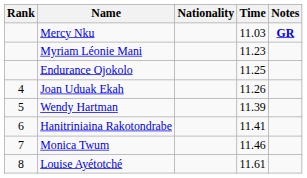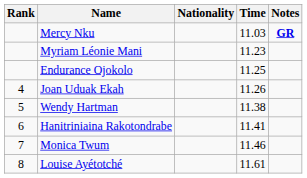 <table class="wikitable sortable" style="text-align:center">
 <tr>
 <th>Rank</th>
 <th>Name</th>
 <th>Nationality</th>
 <th>Time</th>
 <th>Notes</th>
 </tr>
 <tr>
 <td></td>
 <td align=left><a href='#'>Mercy Nku</a></td>
 <td align=left></td>
 <td>11.03</td>
 <td><strong><a href='#'>GR</a></strong></td>
 </tr>
 <tr>
 <td></td>
 <td align=left><a href='#'>Myriam Léonie Mani</a></td>
 <td align=left></td>
 <td>11.23</td>
 <td></td>
 </tr>
 <tr>
 <td></td>
 <td align=left><a href='#'>Endurance Ojokolo</a></td>
 <td align=left></td>
 <td>11.25</td>
 <td></td>
 </tr>
 <tr>
 <td>4</td>
 <td align=left><a href='#'>Joan Uduak Ekah</a></td>
 <td align=left></td>
 <td>11.26</td>
 <td></td>
 </tr>
 <tr>
 <td>5</td>
 <td align=left><a href='#'>Wendy Hartman</a></td>
 <td align=left></td>
-<td>11.39</td>
+<td>11.38</td>
 <td></td>
 </tr>
 <tr>
 <td>6</td>
 <td align=left><a href='#'>Hanitriniaina Rakotondrabe</a></td>
 <td align=left></td>
 <td>11.41</td>
 <td></td>
 </tr>
 <tr>
 <td>7</td>
 <td align=left><a href='#'>Monica Twum</a></td>
 <td align=left></td>
 <td>11.46</td>
 <td></td>
 </tr>
 <tr>
 <td>8</td>
 <td align=left><a href='#'>Louise Ayétotché</a></td>
 <td align=left></td>
 <td>11.61</td>
 <td></td>
 </tr>
 </table>
